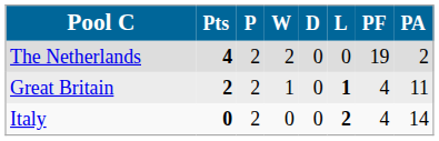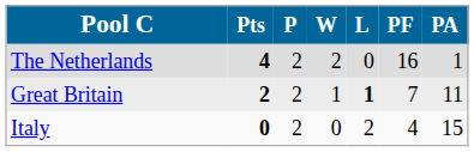 <table align=center cellpadding="3" cellspacing="0" style="background: #f9f9f9; border: 1px #aaa solid; border-collapse: collapse; font-size: 95%;" width=330>
 <tr style="background:#006699; color:white;">
 <th width=34% style=font-size:120%><strong>Pool C</strong></th>
 <th width=5%>Pts</th>
 <th width=5%>P</th>
 <th width=5%>W</th>
-<th width=5%>D</th>
 <th width=5%>L</th>
 <th width=5%>PF</th>
 <th width=5%>PA</th>
 </tr>
 <tr align=right style="background:#dddddd;">
 <td align=left> <a href='#'>The Netherlands</a></td>
 <td><strong>4</strong></td>
 <td>2</td>
 <td>2</td>
 <td>0</td>
-<td>0</td>
-<td>19</td>
-<td>2</td>
+<td>16</td>
+<td>1</td>
 </tr>
 <tr align=right style="background:#ececec;">
 <td align=left> <a href='#'>Great Britain</a></td>
 <td><strong>2</strong></td>
 <td>2</td>
 <td>1</td>
-<td>0</td>
 <td><strong>1</strong></td>
-<td>4</td>
+<td>7</td>
 <td>11</td>
 </tr>
 <tr align=right>
 <td align=left> <a href='#'>Italy</a></td>
 <td><strong>0</strong></td>
 <td>2</td>
 <td>0</td>
-<td>0</td>
-<td><strong>2</strong></td>
+<td>2</td>
 <td>4</td>
-<td>14</td>
+<td>15</td>
 </tr>
 </table>
